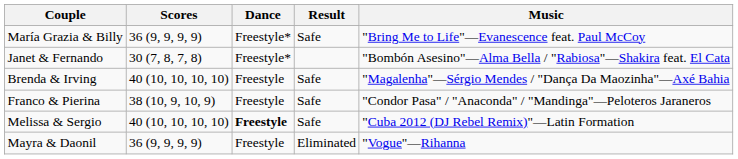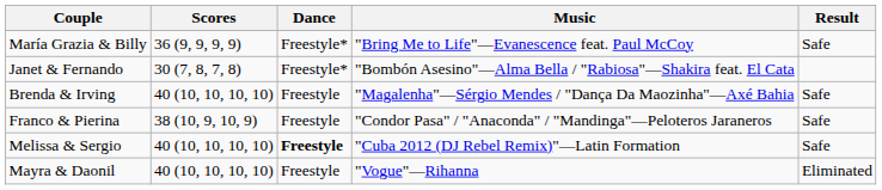 <table class="wikitable sortable" style="width:95%; white-space:nowrap">
 <tr>
 <th style="width:15%;">Couple</th>
 <th style="width:14%;">Scores</th>
 <th style="width:14%;">Dance</th>
+<th style="width:40%;">Music</th>
 <th style="width:12%;">Result</th>
-<th style="width:40%;">Music</th>
 </tr>
 <tr>
 <td>María Grazia & Billy</td>
 <td>36 (9, 9, 9, 9)</td>
 <td>Freestyle*</td>
+<td>"<a href='#'>Bring Me to Life</a>"—<a href='#'>Evanescence</a> feat. <a href='#'>Paul McCoy</a></td>
 <td>Safe</td>
-<td>"<a href='#'>Bring Me to Life</a>"—<a href='#'>Evanescence</a> feat. <a href='#'>Paul McCoy</a></td>
 </tr>
 <tr>
 <td>Janet & Fernando</td>
 <td>30 (7, 8, 7, 8)</td>
 <td>Freestyle*</td>
+<td>"Bombón Asesino"—<a href='#'>Alma Bella</a> / "<a href='#'>Rabiosa</a>"—<a href='#'>Shakira</a> feat. <a href='#'>El Cata</a></td>
 <td></td>
-<td>"Bombón Asesino"—<a href='#'>Alma Bella</a> / "<a href='#'>Rabiosa</a>"—<a href='#'>Shakira</a> feat. <a href='#'>El Cata</a></td>
 </tr>
 <tr>
 <td>Brenda & Irving</td>
 <td>40 (10, 10, 10, 10)</td>
 <td>Freestyle</td>
+<td>"<a href='#'>Magalenha</a>"—<a href='#'>Sérgio Mendes</a> / "Dança Da Maozinha"—<a href='#'>Axé Bahia</a></td>
 <td>Safe</td>
-<td>"<a href='#'>Magalenha</a>"—<a href='#'>Sérgio Mendes</a> / "Dança Da Maozinha"—<a href='#'>Axé Bahia</a></td>
 </tr>
 <tr>
 <td>Franco & Pierina</td>
 <td>38 (10, 9, 10, 9)</td>
 <td>Freestyle</td>
+<td>"Condor Pasa" / "Anaconda" / "Mandinga"—Peloteros Jaraneros</td>
 <td>Safe</td>
-<td>"Condor Pasa" / "Anaconda" / "Mandinga"—Peloteros Jaraneros</td>
 </tr>
 <tr>
 <td>Melissa & Sergio</td>
 <td>40 (10, 10, 10, 10)</td>
 <td><strong>Freestyle</strong></td>
+<td>"<a href='#'>Cuba 2012 (DJ Rebel Remix)</a>"—Latin Formation</td>
 <td>Safe</td>
-<td>"<a href='#'>Cuba 2012 (DJ Rebel Remix)</a>"—Latin Formation</td>
 </tr>
 <tr>
 <td>Mayra & Daonil</td>
-<td>36 (9, 9, 9, 9)</td>
+<td>40 (10, 10, 10, 10)</td>
 <td>Freestyle</td>
+<td>"<a href='#'>Vogue</a>"—<a href='#'>Rihanna</a></td>
 <td>Eliminated</td>
-<td>"<a href='#'>Vogue</a>"—<a href='#'>Rihanna</a></td>
 </tr>
 </table>
